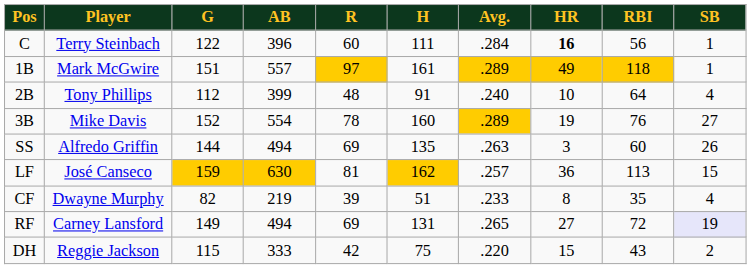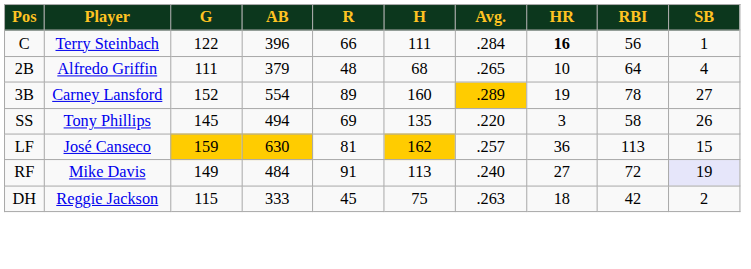 <table class="wikitable sortable">
 <tr>
 <th style="background:#0c371d; color:#ffc322; width:5%;">Pos</th>
 <th style="background:#0c371d; color:#ffc322; width:16%;">Player</th>
 <th style="background:#0c371d; color:#ffc322; width:9%;">G</th>
 <th style="background:#0c371d; color:#ffc322; width:9%;">AB</th>
 <th style="background:#0c371d; color:#ffc322; width:9%;">R</th>
 <th style="background:#0c371d; color:#ffc322; width:9%;">H</th>
 <th style="background:#0c371d; color:#ffc322; width:9%;">Avg.</th>
 <th style="background:#0c371d; color:#ffc322; width:9%;">HR</th>
 <th style="background:#0c371d; color:#ffc322; width:9%;">RBI</th>
 <th style="background:#0c371d; color:#ffc322; width:9%;">SB</th>
 </tr>
 <tr style="text-align:center;">
 <td>C</td>
 <td><a href='#'>Terry Steinbach</a></td>
 <td>122</td>
 <td>396</td>
-<td>60</td>
+<td>66</td>
 <td>111</td>
 <td>.284</td>
 <td><strong>16</strong></td>
 <td>56</td>
 <td>1</td>
 </tr>
 <tr style="text-align:center;">
-<td>1B</td>
-<td><a href='#'>Mark McGwire</a></td>
-<td>151</td>
-<td>557</td>
-<td style="background:#fc0;">97</td>
-<td>161</td>
-<td style="background:#fc0;">.289</td>
-<td style="background:#fc0;">49</td>
-<td style="background:#fc0;">118</td>
-<td>1</td>
-</tr>
-<tr style="text-align:center;">
 <td>2B</td>
-<td><a href='#'>Tony Phillips</a></td>
-<td>112</td>
-<td>399</td>
+<td><a href='#'>Alfredo Griffin</a></td>
+<td>111</td>
+<td>379</td>
 <td>48</td>
-<td>91</td>
-<td>.240</td>
+<td>68</td>
+<td>.265</td>
 <td>10</td>
 <td>64</td>
 <td>4</td>
 </tr>
 <tr style="text-align:center;">
 <td>3B</td>
-<td><a href='#'>Mike Davis</a></td>
+<td><a href='#'>Carney Lansford</a></td>
 <td>152</td>
 <td>554</td>
-<td>78</td>
+<td>89</td>
 <td>160</td>
 <td style="background:#fc0;">.289</td>
 <td>19</td>
-<td>76</td>
+<td>78</td>
 <td>27</td>
 </tr>
 <tr style="text-align:center;">
 <td>SS</td>
-<td><a href='#'>Alfredo Griffin</a></td>
-<td>144</td>
+<td><a href='#'>Tony Phillips</a></td>
+<td>145</td>
 <td>494</td>
 <td>69</td>
 <td>135</td>
-<td>.263</td>
+<td>.220</td>
 <td>3</td>
-<td>60</td>
+<td>58</td>
 <td>26</td>
 </tr>
 <tr style="text-align:center;">
 <td>LF</td>
 <td><a href='#'>José Canseco</a></td>
 <td style="background:#fc0;">159</td>
 <td style="background:#fc0;">630</td>
 <td>81</td>
 <td style="background:#fc0;">162</td>
 <td>.257</td>
 <td>36</td>
 <td>113</td>
 <td>15</td>
 </tr>
 <tr style="text-align:center;">
-<td>CF</td>
-<td><a href='#'>Dwayne Murphy</a></td>
-<td>82</td>
-<td>219</td>
-<td>39</td>
-<td>51</td>
-<td>.233</td>
-<td>8</td>
-<td>35</td>
-<td>4</td>
-</tr>
-<tr style="text-align:center;">
 <td>RF</td>
-<td><a href='#'>Carney Lansford</a></td>
+<td><a href='#'>Mike Davis</a></td>
 <td>149</td>
-<td>494</td>
-<td>69</td>
-<td>131</td>
-<td>.265</td>
+<td>484</td>
+<td>91</td>
+<td>113</td>
+<td>.240</td>
 <td>27</td>
 <td>72</td>
 <td style="background: lavender;">19</td>
 </tr>
 <tr style="text-align:center;">
 <td>DH</td>
 <td><a href='#'>Reggie Jackson</a></td>
 <td>115</td>
 <td>333</td>
+<td>45</td>
+<td>75</td>
+<td>.263</td>
+<td>18</td>
 <td>42</td>
-<td>75</td>
-<td>.220</td>
-<td>15</td>
-<td>43</td>
 <td>2</td>
 </tr>
 </table>
